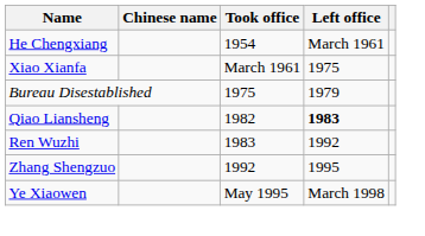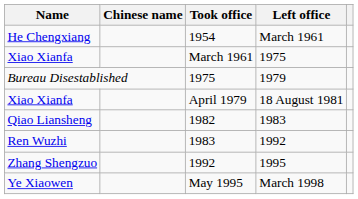 <table class="wikitable">
 <tr>
 <th>Name</th>
 <th>Chinese name</th>
 <th>Took office</th>
 <th>Left office</th>
 <th></th>
 </tr>
 <tr>
 <td><a href='#'>He Chengxiang</a></td>
 <td></td>
 <td>1954</td>
 <td>March 1961</td>
 <td></td>
 </tr>
 <tr>
 <td><a href='#'>Xiao Xianfa</a></td>
 <td></td>
 <td>March 1961</td>
 <td>1975</td>
 <td></td>
 </tr>
 <tr>
 <td colspan="2"><em>Bureau Disestablished</em></td>
 <td>1975</td>
 <td>1979</td>
 <td></td>
 </tr>
 <tr>
+<td><a href='#'>Xiao Xianfa</a></td>
+<td></td>
+<td>April 1979</td>
+<td>18 August 1981</td>
+<td></td>
+</tr>
+<tr>
 <td><a href='#'>Qiao Liansheng</a></td>
 <td></td>
 <td>1982</td>
-<td><strong>1983</strong></td>
+<td>1983</td>
 <td></td>
 </tr>
 <tr>
 <td><a href='#'>Ren Wuzhi</a></td>
 <td></td>
 <td>1983</td>
 <td>1992</td>
 <td></td>
 </tr>
 <tr>
 <td><a href='#'>Zhang Shengzuo</a></td>
 <td></td>
 <td>1992</td>
 <td>1995</td>
 <td></td>
 </tr>
 <tr>
 <td><a href='#'>Ye Xiaowen</a></td>
 <td></td>
 <td>May 1995</td>
 <td>March 1998</td>
 <td></td>
 </tr>
 </table>
